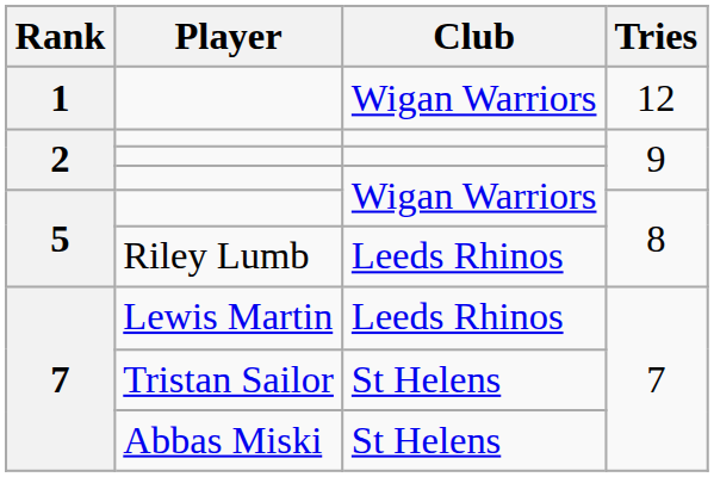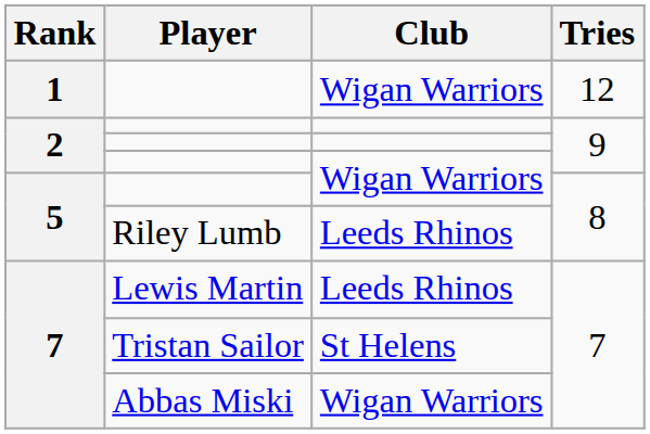 <table class="wikitable" style="text-align:center">
 <tr>
 <th>Rank</th>
 <th>Player</th>
 <th>Club</th>
 <th>Tries</th>
 </tr>
 <tr>
 <th>1</th>
 <td style="text-align:left"></td>
 <td style="text-align:left"> <a href='#'>Wigan Warriors</a></td>
 <td>12</td>
 </tr>
 <tr>
 <th Rowspan=3>2</th>
 <td style="text-align:left"></td>
 <td style="text-align:left"></td>
 <td Rowspan=3>9</td>
 </tr>
 <tr>
 <td style="text-align:left"></td>
 <td style="text-align:left"></td>
 </tr>
 <tr>
 <td style="text-align:left"></td>
 <td rowspan=2 style="text-align:left"> <a href='#'>Wigan Warriors</a></td>
 </tr>
 <tr>
 <th Rowspan=2>5</th>
 <td style="text-align:left"></td>
 <td Rowspan=2>8</td>
 </tr>
 <tr>
 <td style="text-align:left"> Riley Lumb</td>
 <td style="text-align:left"> <a href='#'>Leeds Rhinos</a></td>
 </tr>
 <tr>
 <th Rowspan=3>7</th>
 <td style="text-align:left"> <a href='#'>Lewis Martin</a></td>
 <td style="text-align:left"> <a href='#'>Leeds Rhinos</a></td>
 <td Rowspan=3>7</td>
 </tr>
 <tr>
 <td style="text-align:left"> <a href='#'>Tristan Sailor</a></td>
 <td style="text-align:left"> <a href='#'>St Helens</a></td>
 </tr>
 <tr>
 <td style="text-align:left"> <a href='#'>Abbas Miski</a></td>
-<td style="text-align:left"> <a href='#'>St Helens</a></td>
+<td style="text-align:left"> <a href='#'>Wigan Warriors</a></td>
 </tr>
 </table>
